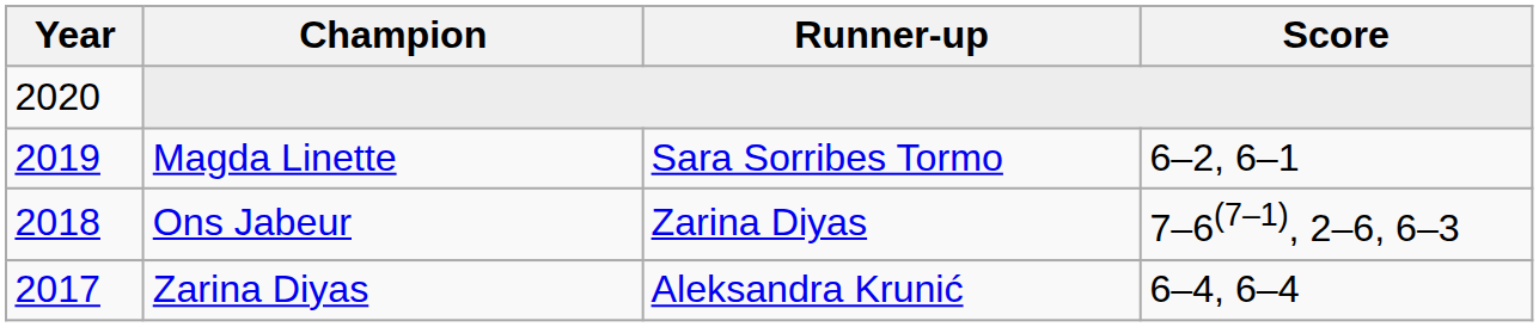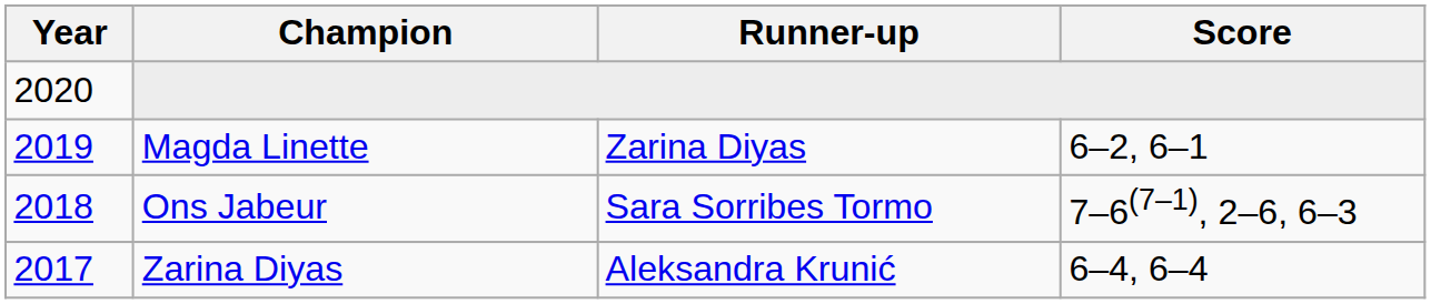 <table class="wikitable">
 <tr>
 <th style="width:50px">Year</th>
 <th style="width:200px">Champion</th>
 <th style="width:200px">Runner-up</th>
 <th style="width:155px" class="unsortable">Score</th>
 </tr>
 <tr>
 <td>2020</td>
 <td colspan=3 bgcolor="#ededed"></td>
 </tr>
 <tr>
 <td><a href='#'>2019</a></td>
 <td> <a href='#'>Magda Linette</a></td>
-<td> <a href='#'>Sara Sorribes Tormo</a></td>
+<td> <a href='#'>Zarina Diyas</a></td>
 <td>6–2, 6–1</td>
 </tr>
 <tr>
 <td><a href='#'>2018</a></td>
 <td> <a href='#'>Ons Jabeur</a></td>
-<td> <a href='#'>Zarina Diyas</a></td>
+<td> <a href='#'>Sara Sorribes Tormo</a></td>
 <td>7–6<sup>(7–1)</sup>, 2–6, 6–3</td>
 </tr>
 <tr>
 <td><a href='#'>2017</a></td>
 <td> <a href='#'>Zarina Diyas</a></td>
 <td> <a href='#'>Aleksandra Krunić</a></td>
 <td>6–4, 6–4</td>
 </tr>
 </table>
